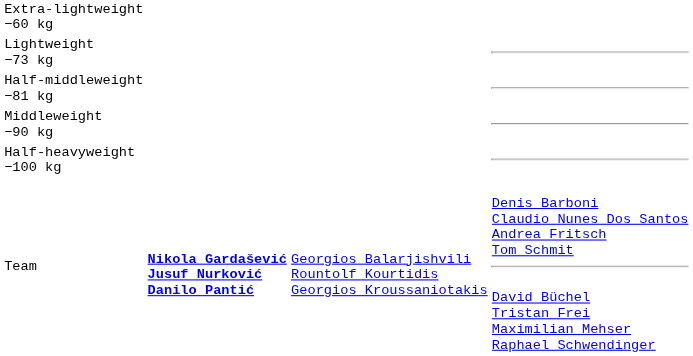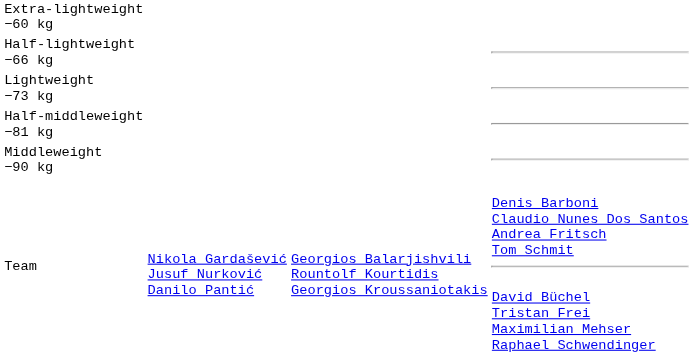 <table>
 <tr>
 <td>Extra-lightweight<br>−60 kg</td>
 <td></td>
 <td></td>
 <td></td>
+</tr>
+<tr>
+<td>Half-lightweight<br>−66 kg</td>
+<td></td>
+<td></td>
+<td><hr></td>
 </tr>
 <tr>
 <td>Lightweight<br>−73 kg</td>
 <td></td>
 <td></td>
 <td><hr></td>
 </tr>
 <tr>
 <td>Half-middleweight<br>−81 kg</td>
 <td></td>
 <td></td>
 <td><hr></td>
 </tr>
 <tr>
 <td>Middleweight<br>−90 kg</td>
 <td></td>
 <td></td>
 <td><hr></td>
 </tr>
 <tr>
-<td>Half-heavyweight<br>−100 kg</td>
-<td></td>
-<td></td>
-<td><hr></td>
-</tr>
-<tr>
 <td>Team</td>
-<td><strong><br><a href='#'>Nikola Gardašević</a><br><a href='#'>Jusuf Nurković</a><br><a href='#'>Danilo Pantić</a></strong></td>
+<td><br><a href='#'>Nikola Gardašević</a><br><a href='#'>Jusuf Nurković</a><br><a href='#'>Danilo Pantić</a></td>
 <td><br><a href='#'>Georgios Balarjishvili</a><br><a href='#'>Rountolf Kourtidis</a><br><a href='#'>Georgios Kroussaniotakis</a></td>
 <td><br><a href='#'>Denis Barboni</a><br><a href='#'>Claudio Nunes Dos Santos</a><br><a href='#'>Andrea Fritsch</a><br><a href='#'>Tom Schmit</a><hr><br><a href='#'>David Büchel</a><br><a href='#'>Tristan Frei</a><br><a href='#'>Maximilian Mehser</a><br><a href='#'>Raphael Schwendinger</a></td>
 </tr>
 </table>
